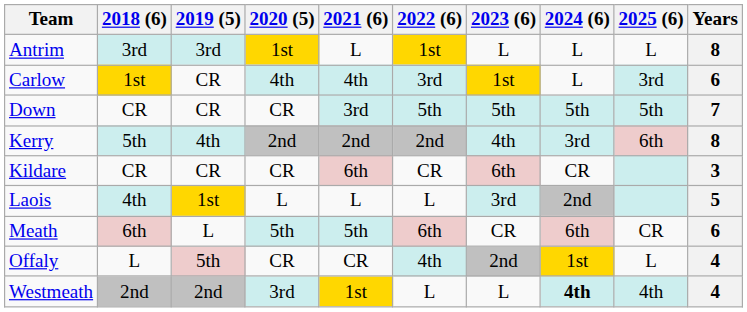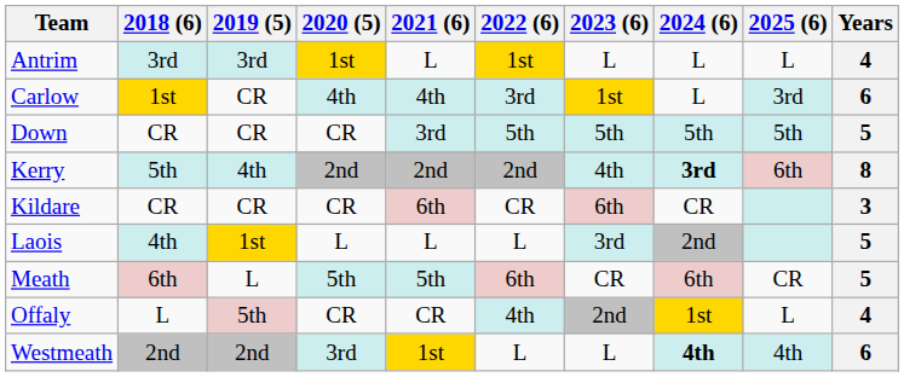 <table class="wikitable sortable" style="text-align:center">
 <tr>
 <th>Team</th>
 <th><a href='#'>2018</a> (6)</th>
 <th><a href='#'>2019</a> (5)</th>
 <th><a href='#'>2020</a> (5)</th>
 <th><a href='#'>2021</a> (6)</th>
 <th><a href='#'>2022</a> (6)</th>
 <th><a href='#'>2023</a> (6)</th>
 <th><a href='#'>2024</a> (6)</th>
 <th><a href='#'>2025</a> (6)</th>
 <th>Years</th>
 </tr>
 <tr>
 <td style="text-align:left;"> <a href='#'>Antrim</a></td>
 <td bgcolor="#cceeee">3rd</td>
 <td bgcolor="#cceeee">3rd</td>
 <td bgcolor="gold">1st</td>
 <td>L</td>
 <td bgcolor="gold">1st</td>
 <td>L</td>
 <td>L</td>
 <td>L</td>
-<th>8</th>
+<th>4</th>
 </tr>
 <tr>
 <td style="text-align:left;"> <a href='#'>Carlow</a></td>
 <td bgcolor="gold">1st</td>
 <td>CR</td>
 <td bgcolor="#cceeee">4th</td>
 <td bgcolor="#cceeee">4th</td>
 <td bgcolor="#cceeee">3rd</td>
 <td bgcolor="gold">1st</td>
 <td>L</td>
 <td bgcolor="#cceeee">3rd</td>
 <th>6</th>
 </tr>
 <tr>
 <td style="text-align:left;"> <a href='#'>Down</a></td>
 <td>CR</td>
 <td>CR</td>
 <td>CR</td>
 <td bgcolor="#cceeee">3rd</td>
 <td bgcolor="#cceeee">5th</td>
 <td bgcolor="#cceeee">5th</td>
 <td bgcolor="#cceeee">5th</td>
 <td bgcolor="#cceeee">5th</td>
-<th>7</th>
+<th>5</th>
 </tr>
 <tr>
 <td style="text-align:left;"> <a href='#'>Kerry</a></td>
 <td bgcolor="#cceeee">5th</td>
 <td bgcolor="#cceeee">4th</td>
 <td bgcolor="silver">2nd</td>
 <td bgcolor="silver">2nd</td>
 <td bgcolor="silver">2nd</td>
 <td bgcolor="#cceeee">4th</td>
-<td bgcolor="#cceeee">3rd</td>
+<td bgcolor="#cceeee"><strong>3rd</strong></td>
 <td bgcolor="#eecccc">6th</td>
 <th>8</th>
 </tr>
 <tr>
 <td style="text-align:left;"> <a href='#'>Kildare</a></td>
 <td>CR</td>
 <td>CR</td>
 <td>CR</td>
 <td bgcolor="#eecccc">6th</td>
 <td>CR</td>
 <td bgcolor="#eecccc">6th</td>
 <td>CR</td>
 <td bgcolor="#cceeee"></td>
 <th>3</th>
 </tr>
 <tr>
 <td style="text-align:left;"> <a href='#'>Laois</a></td>
 <td bgcolor="#cceeee">4th</td>
 <td bgcolor="gold">1st</td>
 <td>L</td>
 <td>L</td>
 <td>L</td>
 <td bgcolor="#cceeee">3rd</td>
 <td bgcolor="silver">2nd</td>
 <td bgcolor="#cceeee"></td>
 <th>5</th>
 </tr>
 <tr>
 <td style="text-align:left;"> <a href='#'>Meath</a></td>
 <td bgcolor="#eecccc">6th</td>
 <td>L</td>
 <td bgcolor="#cceeee">5th</td>
 <td bgcolor="#cceeee">5th</td>
 <td bgcolor="#eecccc">6th</td>
 <td>CR</td>
 <td bgcolor="#eecccc">6th</td>
 <td>CR</td>
-<th>6</th>
+<th>5</th>
 </tr>
 <tr>
 <td style="text-align:left;"> <a href='#'>Offaly</a></td>
 <td>L</td>
 <td bgcolor="#eecccc">5th</td>
 <td>CR</td>
 <td>CR</td>
 <td bgcolor="#cceeee">4th</td>
 <td bgcolor="silver">2nd</td>
 <td bgcolor="gold">1st</td>
 <td>L</td>
 <th>4</th>
 </tr>
 <tr>
 <td style="text-align:left;"> <a href='#'>Westmeath</a></td>
 <td bgcolor="silver">2nd</td>
 <td bgcolor="silver">2nd</td>
 <td bgcolor="#cceeee">3rd</td>
 <td bgcolor="gold">1st</td>
 <td>L</td>
 <td>L</td>
 <td bgcolor="#cceeee"><strong>4th</strong></td>
 <td bgcolor="#cceeee">4th</td>
-<th>4</th>
+<th>6</th>
 </tr>
 </table>
